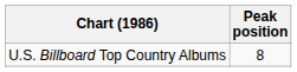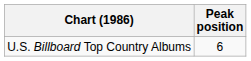 <table class="wikitable">
 <tr>
 <th>Chart (1986)</th>
 <th>Peak<br>position</th>
 </tr>
 <tr>
 <td>U.S. <em>Billboard</em> Top Country Albums</td>
-<td align="center">8</td>
+<td align="center">6</td>
 </tr>
 </table>
